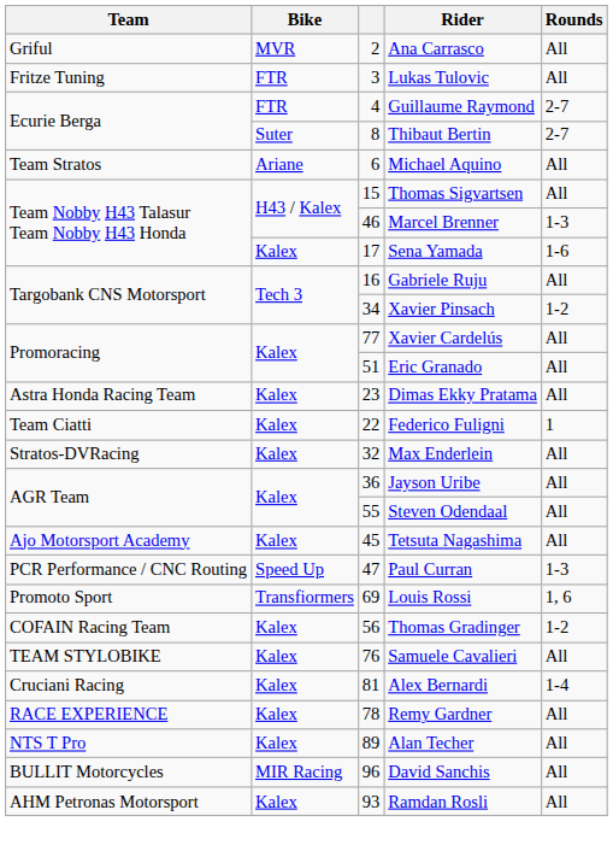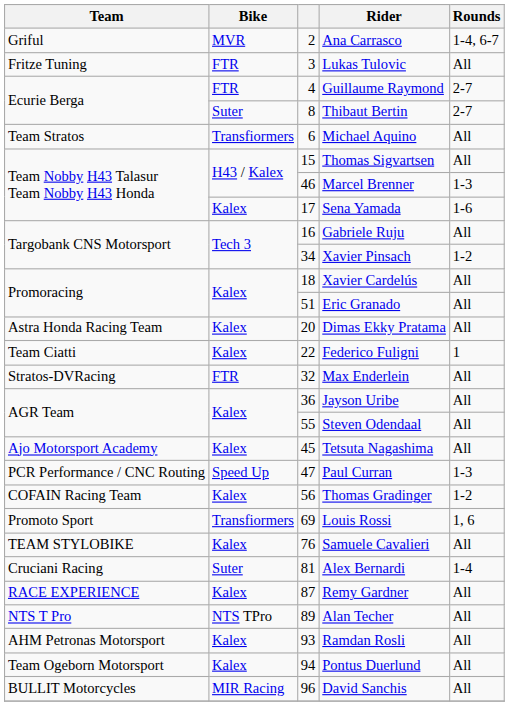 <table class="wikitable" style="font-size: 85%">
 <tr>
 <th>Team</th>
 <th>Bike</th>
 <th></th>
 <th>Rider</th>
 <th>Rounds</th>
 </tr>
 <tr>
 <td> Griful</td>
 <td><a href='#'>MVR</a></td>
 <td align=right>2</td>
 <td> <a href='#'>Ana Carrasco</a></td>
-<td>All</td>
+<td>1-4, 6-7</td>
 </tr>
 <tr>
 <td> Fritze Tuning</td>
 <td><a href='#'>FTR</a></td>
 <td align=right>3</td>
 <td> <a href='#'>Lukas Tulovic</a></td>
 <td>All</td>
 </tr>
 <tr>
 <td rowspan=2> Ecurie Berga</td>
 <td><a href='#'>FTR</a></td>
 <td align=right>4</td>
 <td> <a href='#'>Guillaume Raymond</a></td>
 <td>2-7</td>
 </tr>
 <tr>
 <td><a href='#'>Suter</a></td>
 <td align=right>8</td>
 <td> <a href='#'>Thibaut Bertin</a></td>
 <td>2-7</td>
 </tr>
 <tr>
 <td> Team Stratos</td>
-<td><a href='#'>Ariane</a></td>
+<td><a href='#'>Transfiormers</a></td>
 <td align=right>6</td>
 <td> <a href='#'>Michael Aquino</a></td>
 <td>All</td>
 </tr>
 <tr>
 <td rowspan=3> Team <a href='#'>Nobby</a> <a href='#'>H43</a> Talasur<br> Team <a href='#'>Nobby</a> <a href='#'>H43</a> Honda</td>
 <td rowspan=2><a href='#'>H43</a> / <a href='#'>Kalex</a></td>
 <td align=right>15</td>
 <td> <a href='#'>Thomas Sigvartsen</a></td>
 <td>All</td>
 </tr>
 <tr>
 <td align=right>46</td>
 <td> <a href='#'>Marcel Brenner</a></td>
 <td>1-3</td>
 </tr>
 <tr>
 <td><a href='#'>Kalex</a></td>
 <td align=right>17</td>
 <td> <a href='#'>Sena Yamada</a></td>
 <td>1-6</td>
 </tr>
 <tr>
 <td rowspan=2> Targobank CNS Motorsport</td>
 <td rowspan=2><a href='#'>Tech 3</a></td>
 <td align=right>16</td>
 <td> <a href='#'>Gabriele Ruju</a></td>
 <td>All</td>
 </tr>
 <tr>
 <td align=right>34</td>
 <td> <a href='#'>Xavier Pinsach</a></td>
 <td>1-2</td>
 </tr>
 <tr>
 <td rowspan=2> Promoracing</td>
 <td rowspan=2><a href='#'>Kalex</a></td>
-<td align=right>77</td>
+<td align=right>18</td>
 <td> <a href='#'>Xavier Cardelús</a></td>
 <td>All</td>
 </tr>
 <tr>
 <td align=right>51</td>
 <td> <a href='#'>Eric Granado</a></td>
 <td>All</td>
 </tr>
 <tr>
 <td> Astra Honda Racing Team</td>
 <td><a href='#'>Kalex</a></td>
-<td align=right>23</td>
+<td align=right>20</td>
 <td> <a href='#'>Dimas Ekky Pratama</a></td>
 <td>All</td>
 </tr>
 <tr>
 <td> Team Ciatti</td>
 <td><a href='#'>Kalex</a></td>
 <td align=right>22</td>
 <td> <a href='#'>Federico Fuligni</a></td>
 <td>1</td>
 </tr>
 <tr>
 <td> Stratos-DVRacing</td>
-<td><a href='#'>Kalex</a></td>
+<td><a href='#'>FTR</a></td>
 <td align=right>32</td>
 <td> <a href='#'>Max Enderlein</a></td>
 <td>All</td>
 </tr>
 <tr>
 <td rowspan=2> AGR Team</td>
 <td rowspan=2><a href='#'>Kalex</a></td>
 <td align=right>36</td>
 <td> <a href='#'>Jayson Uribe</a></td>
 <td>All</td>
 </tr>
 <tr>
 <td align=right>55</td>
 <td> <a href='#'>Steven Odendaal</a></td>
 <td>All</td>
 </tr>
 <tr>
 <td> <a href='#'>Ajo Motorsport Academy</a></td>
 <td><a href='#'>Kalex</a></td>
 <td align=right>45</td>
 <td> <a href='#'>Tetsuta Nagashima</a></td>
 <td>All</td>
 </tr>
 <tr>
 <td> PCR Performance / CNC Routing</td>
 <td><a href='#'>Speed Up</a></td>
 <td align=right>47</td>
 <td> <a href='#'>Paul Curran</a></td>
 <td>1-3</td>
 </tr>
 <tr>
+<td> COFAIN Racing Team</td>
+<td><a href='#'>Kalex</a></td>
+<td align=right>56</td>
+<td> <a href='#'>Thomas Gradinger</a></td>
+<td>1-2</td>
+</tr>
+<tr>
 <td> Promoto Sport</td>
 <td><a href='#'>Transfiormers</a></td>
 <td align=right>69</td>
 <td> <a href='#'>Louis Rossi</a></td>
 <td>1, 6</td>
-</tr>
-<tr>
-<td> COFAIN Racing Team</td>
-<td><a href='#'>Kalex</a></td>
-<td align=right>56</td>
-<td> <a href='#'>Thomas Gradinger</a></td>
-<td>1-2</td>
 </tr>
 <tr>
 <td> TEAM STYLOBIKE</td>
 <td><a href='#'>Kalex</a></td>
 <td align=right>76</td>
 <td> <a href='#'>Samuele Cavalieri</a></td>
 <td>All</td>
 </tr>
 <tr>
 <td> Cruciani Racing</td>
-<td><a href='#'>Kalex</a></td>
+<td><a href='#'>Suter</a></td>
 <td align=right>81</td>
 <td> <a href='#'>Alex Bernardi</a></td>
 <td>1-4</td>
 </tr>
 <tr>
 <td> <a href='#'>RACE EXPERIENCE</a></td>
 <td><a href='#'>Kalex</a></td>
-<td align=right>78</td>
+<td align=right>87</td>
 <td> <a href='#'>Remy Gardner</a></td>
 <td>All</td>
 </tr>
 <tr>
 <td> <a href='#'>NTS T Pro</a></td>
-<td><a href='#'>Kalex</a></td>
+<td><a href='#'>NTS</a> TPro</td>
 <td align=right>89</td>
 <td> <a href='#'>Alan Techer</a></td>
+<td>All</td>
+</tr>
+<tr>
+<td> AHM Petronas Motorsport</td>
+<td><a href='#'>Kalex</a></td>
+<td align=right>93</td>
+<td> <a href='#'>Ramdan Rosli</a></td>
+<td>All</td>
+</tr>
+<tr>
+<td> Team Ogeborn Motorsport</td>
+<td><a href='#'>Kalex</a></td>
+<td align=right>94</td>
+<td> <a href='#'>Pontus Duerlund</a></td>
 <td>All</td>
 </tr>
 <tr>
 <td> BULLIT Motorcycles</td>
 <td><a href='#'>MIR Racing</a></td>
 <td align=right>96</td>
 <td> <a href='#'>David Sanchis</a></td>
 <td>All</td>
 </tr>
 <tr>
-<td> AHM Petronas Motorsport</td>
-<td><a href='#'>Kalex</a></td>
-<td align=right>93</td>
-<td> <a href='#'>Ramdan Rosli</a></td>
-<td>All</td>
-</tr>
-<tr>
 </tr>
 </table>
